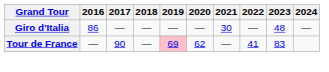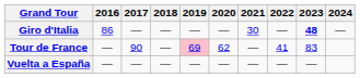 <table class="wikitable plainrowheaders">
 <tr>
 <th scope="col"><a href='#'>Grand Tour</a></th>
 <th scope="col">2016</th>
 <th scope="col">2017</th>
 <th scope="col">2018</th>
 <th scope="col">2019</th>
 <th scope="col">2020</th>
 <th scope="col">2021</th>
 <th scope="col">2022</th>
 <th scope="col">2023</th>
 <th scope="col">2024</th>
 </tr>
 <tr style="text-align:center;">
 <th scope="row"> <a href='#'>Giro d'Italia</a></th>
 <td><a href='#'>86</a></td>
 <td>—</td>
 <td>—</td>
 <td>—</td>
 <td>—</td>
 <td><a href='#'>30</a></td>
 <td>—</td>
-<td><a href='#'>48</a></td>
+<td><strong><a href='#'>48</a></strong></td>
 <td>—</td>
 </tr>
 <tr style="text-align:center;">
 <th scope="row"> <a href='#'>Tour de France</a></th>
 <td>—</td>
 <td><a href='#'>90</a></td>
 <td>—</td>
 <td style="background: pink;"><a href='#'>69</a></td>
 <td><a href='#'>62</a></td>
 <td>—</td>
 <td><a href='#'>41</a></td>
 <td><a href='#'>83</a></td>
 <td></td>
 </tr>
+<tr style="text-align:center;">
+<th scope="row"> <a href='#'>Vuelta a España</a></th>
+<td>—</td>
+<td>—</td>
+<td>—</td>
+<td>—</td>
+<td>—</td>
+<td>—</td>
+<td>—</td>
+<td>—</td>
+<td></td>
+</tr>
 </table>
